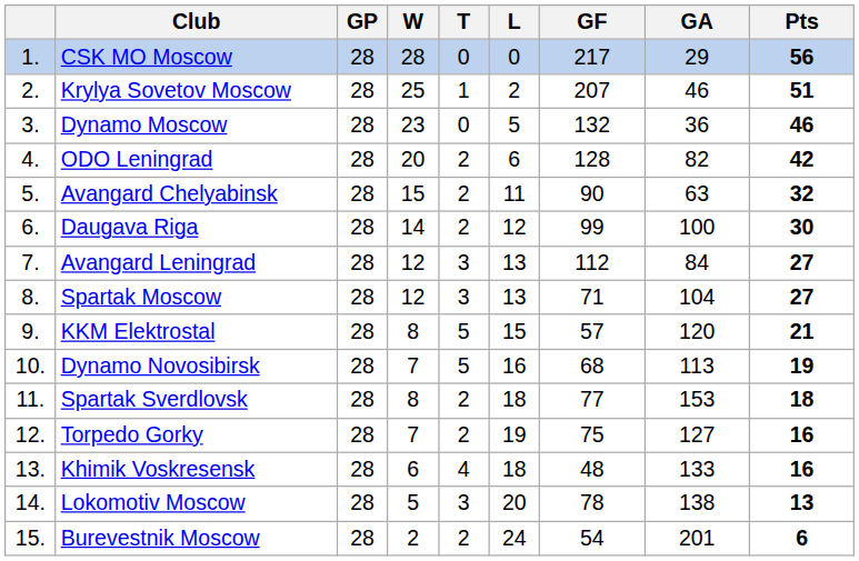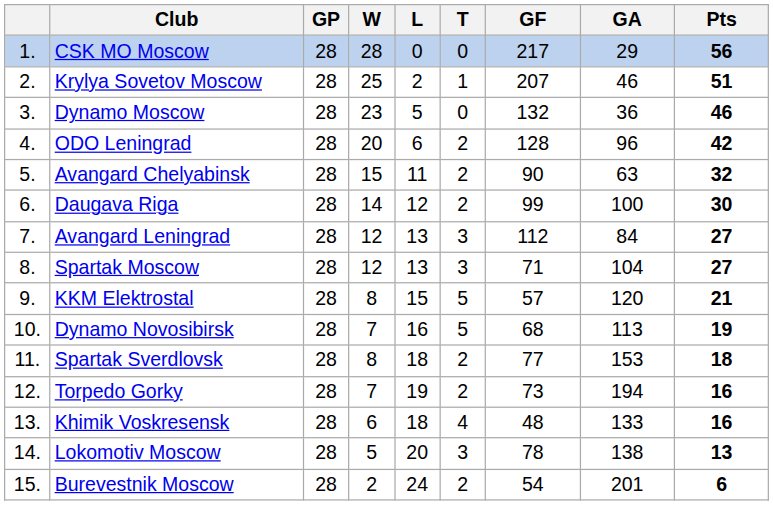 <table class="wikitable">
 <tr>
 <th width="30"></th>
 <th width="200">Club</th>
 <th width="30">GP</th>
 <th width="30">W</th>
+<th width="30">L</th>
 <th width="30">T</th>
-<th width="30">L</th>
 <th width="70">GF</th>
 <th width="70">GA</th>
 <th width="70">Pts</th>
 </tr>
 <tr bgcolor="#BCD2EE" align="center">
 <td>1.</td>
 <td align="left"><a href='#'>CSK MO Moscow</a></td>
 <td>28</td>
 <td>28</td>
 <td>0</td>
 <td>0</td>
 <td>217</td>
 <td>29</td>
 <td><strong>56</strong></td>
 </tr>
 <tr bgcolor="#FFFFFF" align="center">
 <td>2.</td>
 <td align="left"><a href='#'>Krylya Sovetov Moscow</a></td>
 <td>28</td>
 <td>25</td>
+<td>2</td>
 <td>1</td>
-<td>2</td>
 <td>207</td>
 <td>46</td>
 <td><strong>51</strong></td>
 </tr>
 <tr bgcolor="#FFFFFF" align="center">
 <td>3.</td>
 <td align="left"><a href='#'>Dynamo Moscow</a></td>
 <td>28</td>
 <td>23</td>
+<td>5</td>
 <td>0</td>
-<td>5</td>
 <td>132</td>
 <td>36</td>
 <td><strong>46</strong></td>
 </tr>
 <tr bgcolor="#FFFFFF" align="center">
 <td>4.</td>
 <td align="left"><a href='#'>ODO Leningrad</a></td>
 <td>28</td>
 <td>20</td>
+<td>6</td>
 <td>2</td>
-<td>6</td>
 <td>128</td>
-<td>82</td>
+<td>96</td>
 <td><strong>42</strong></td>
 </tr>
 <tr bgcolor="#FFFFFF" align="center">
 <td>5.</td>
 <td align="left"><a href='#'>Avangard Chelyabinsk</a></td>
 <td>28</td>
 <td>15</td>
+<td>11</td>
 <td>2</td>
-<td>11</td>
 <td>90</td>
 <td>63</td>
 <td><strong>32</strong></td>
 </tr>
 <tr bgcolor="#FFFFFF" align="center">
 <td>6.</td>
 <td align="left"><a href='#'>Daugava Riga</a></td>
 <td>28</td>
 <td>14</td>
+<td>12</td>
 <td>2</td>
-<td>12</td>
 <td>99</td>
 <td>100</td>
 <td><strong>30</strong></td>
 </tr>
 <tr bgcolor="#FFFFFF" align="center">
 <td>7.</td>
 <td align="left"><a href='#'>Avangard Leningrad</a></td>
 <td>28</td>
 <td>12</td>
+<td>13</td>
 <td>3</td>
-<td>13</td>
 <td>112</td>
 <td>84</td>
 <td><strong>27</strong></td>
 </tr>
 <tr bgcolor="#FFFFFF" align="center">
 <td>8.</td>
 <td align="left"><a href='#'>Spartak Moscow</a></td>
 <td>28</td>
 <td>12</td>
+<td>13</td>
 <td>3</td>
-<td>13</td>
 <td>71</td>
 <td>104</td>
 <td><strong>27</strong></td>
 </tr>
 <tr bgcolor="#FFFFFF" align="center">
 <td>9.</td>
 <td align="left"><a href='#'>KKM Elektrostal</a></td>
 <td>28</td>
 <td>8</td>
+<td>15</td>
 <td>5</td>
-<td>15</td>
 <td>57</td>
 <td>120</td>
 <td><strong>21</strong></td>
 </tr>
 <tr bgcolor="#FFFFFF" align="center">
 <td>10.</td>
 <td align="left"><a href='#'>Dynamo Novosibirsk</a></td>
 <td>28</td>
 <td>7</td>
+<td>16</td>
 <td>5</td>
-<td>16</td>
 <td>68</td>
 <td>113</td>
 <td><strong>19</strong></td>
 </tr>
 <tr bgcolor="#FFFFFF" align="center">
 <td>11.</td>
 <td align="left"><a href='#'>Spartak Sverdlovsk</a></td>
 <td>28</td>
 <td>8</td>
+<td>18</td>
 <td>2</td>
-<td>18</td>
 <td>77</td>
 <td>153</td>
 <td><strong>18</strong></td>
 </tr>
 <tr bgcolor="#FFFFFF" align="center">
 <td>12.</td>
 <td align="left"><a href='#'>Torpedo Gorky</a></td>
 <td>28</td>
 <td>7</td>
+<td>19</td>
 <td>2</td>
-<td>19</td>
-<td>75</td>
-<td>127</td>
+<td>73</td>
+<td>194</td>
 <td><strong>16</strong></td>
 </tr>
 <tr bgcolor="#FFFFFF" align="center">
 <td>13.</td>
 <td align="left"><a href='#'>Khimik Voskresensk</a></td>
 <td>28</td>
 <td>6</td>
+<td>18</td>
 <td>4</td>
-<td>18</td>
 <td>48</td>
 <td>133</td>
 <td><strong>16</strong></td>
 </tr>
 <tr bgcolor="#FFFFFF" align="center">
 <td>14.</td>
 <td align="left"><a href='#'>Lokomotiv Moscow</a></td>
 <td>28</td>
 <td>5</td>
+<td>20</td>
 <td>3</td>
-<td>20</td>
 <td>78</td>
 <td>138</td>
 <td><strong>13</strong></td>
 </tr>
 <tr bgcolor="#FFFFFF" align="center">
 <td>15.</td>
 <td align="left"><a href='#'>Burevestnik Moscow</a></td>
 <td>28</td>
 <td>2</td>
+<td>24</td>
 <td>2</td>
-<td>24</td>
 <td>54</td>
 <td>201</td>
 <td><strong>6</strong></td>
 </tr>
 </table>
